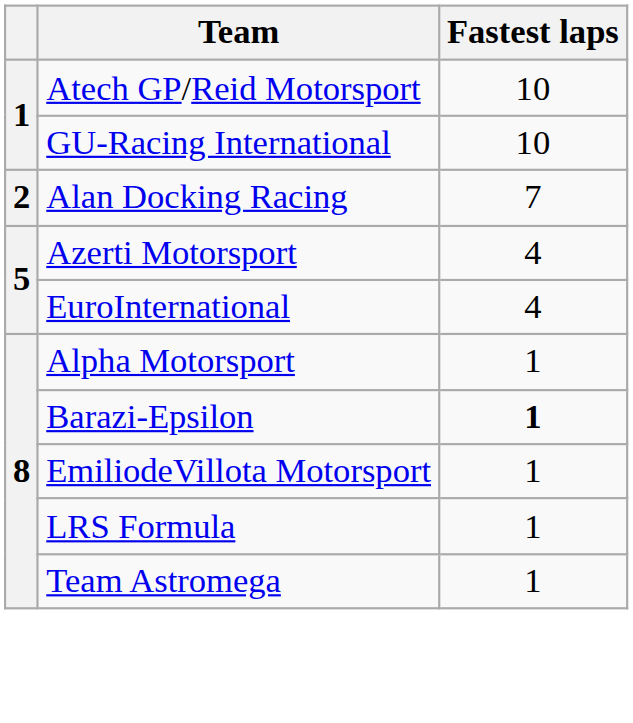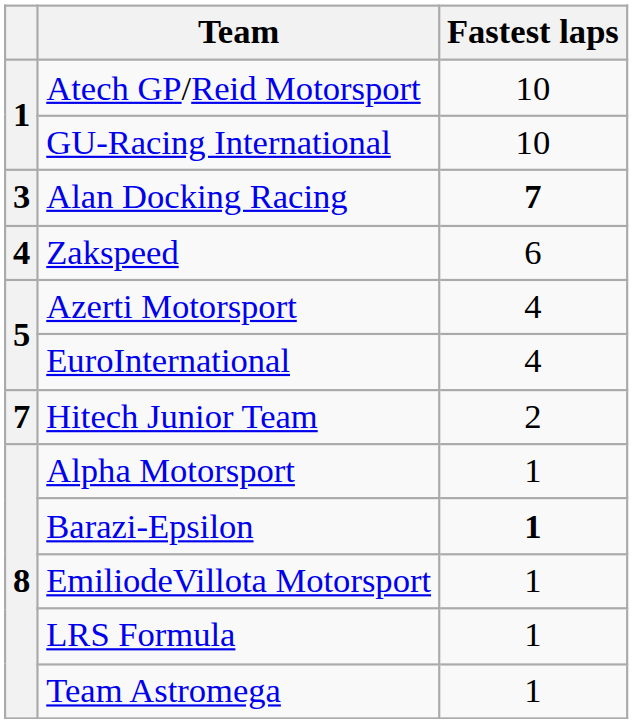 <table class="wikitable" style="float:left; margin-right:1em;">
 <tr>
 <th></th>
 <th>Team</th>
 <th>Fastest laps</th>
 </tr>
 <tr>
 <th rowspan=2>1</th>
 <td> <a href='#'>Atech GP</a>/<a href='#'>Reid Motorsport</a></td>
 <td align=center>10</td>
 </tr>
 <tr>
 <td> <a href='#'>GU-Racing International</a></td>
 <td align=center>10</td>
 </tr>
 <tr>
-<th>2</th>
+<th>3</th>
 <td> <a href='#'>Alan Docking Racing</a></td>
-<td align=center>7</td>
+<td align=center><strong>7</strong></td>
+</tr>
+<tr>
+<th>4</th>
+<td> <a href='#'>Zakspeed</a></td>
+<td align=center>6</td>
 </tr>
 <tr>
 <th rowspan=2>5</th>
 <td> <a href='#'>Azerti Motorsport</a></td>
 <td align=center>4</td>
 </tr>
 <tr>
 <td> <a href='#'>EuroInternational</a></td>
 <td align=center>4</td>
+</tr>
+<tr>
+<th>7</th>
+<td> <a href='#'>Hitech Junior Team</a></td>
+<td align=center>2</td>
 </tr>
 <tr>
 <th rowspan=5>8</th>
 <td> <a href='#'>Alpha Motorsport</a></td>
 <td align=center>1</td>
 </tr>
 <tr>
 <td> <a href='#'>Barazi-Epsilon</a></td>
 <td align=center><strong>1</strong></td>
 </tr>
 <tr>
 <td> <a href='#'>EmiliodeVillota Motorsport</a></td>
 <td align=center>1</td>
 </tr>
 <tr>
 <td> <a href='#'>LRS Formula</a></td>
 <td align=center>1</td>
 </tr>
 <tr>
 <td> <a href='#'>Team Astromega</a></td>
 <td align=center>1</td>
 </tr>
 </table>
